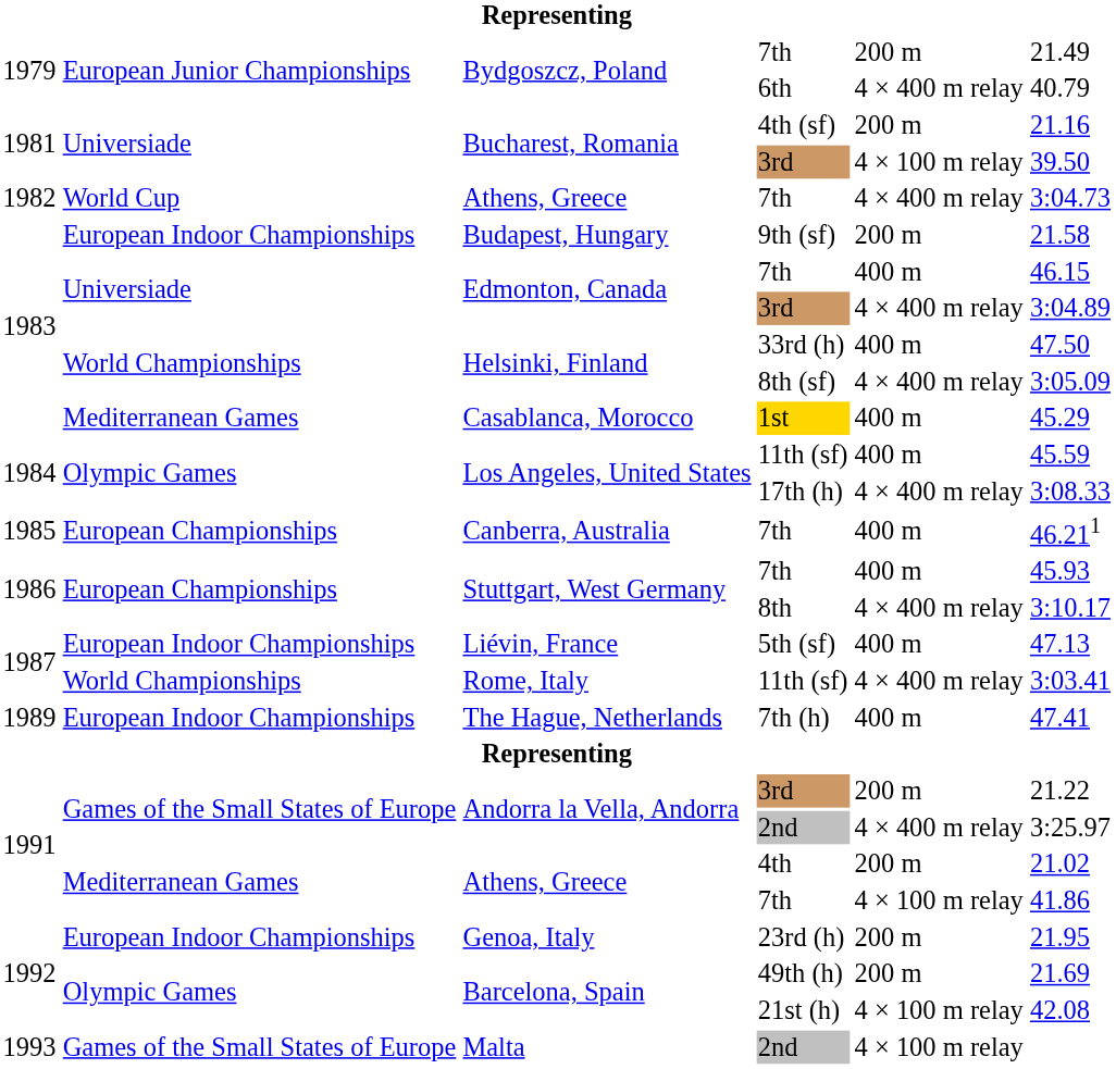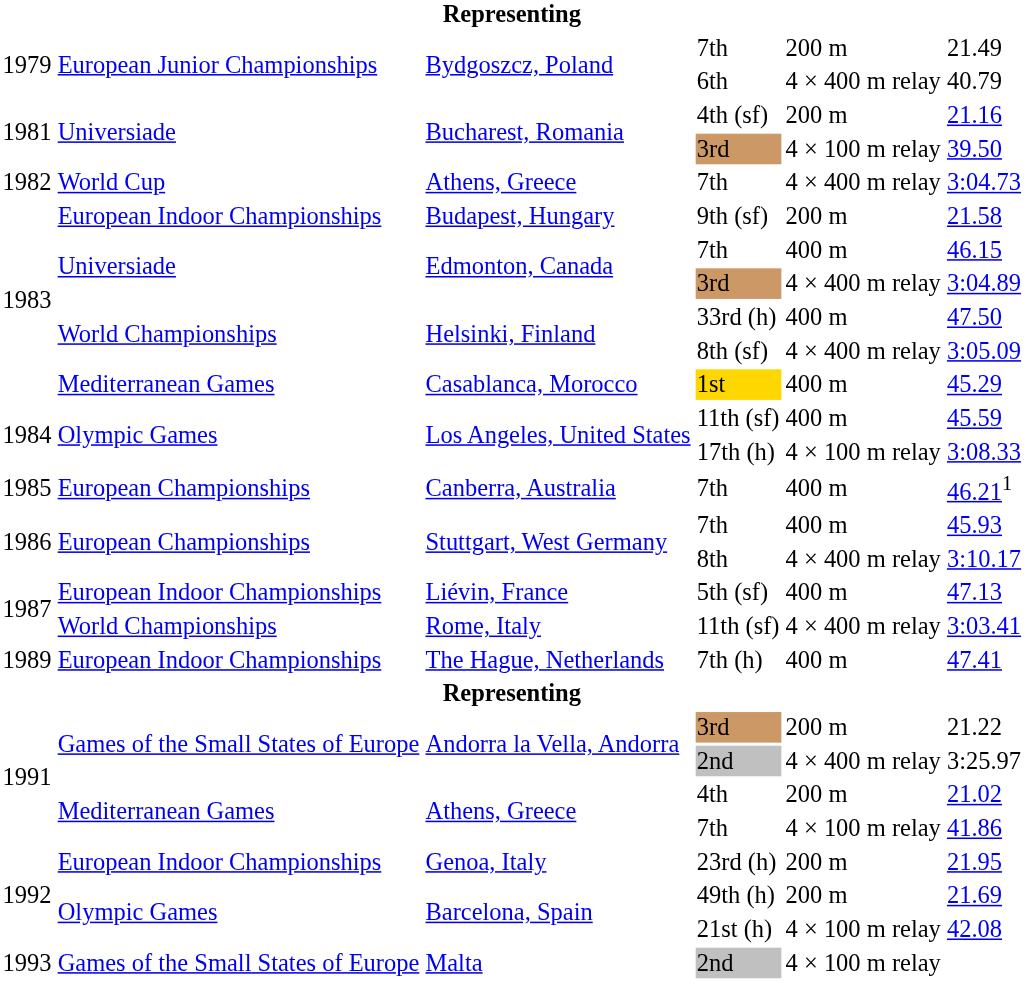 <table>
 <tr>
 <th colspan="6">Representing </th>
 </tr>
 <tr>
 <td rowspan=2>1979</td>
 <td rowspan=2><a href='#'>European Junior Championships</a></td>
 <td rowspan=2><a href='#'>Bydgoszcz, Poland</a></td>
 <td>7th</td>
 <td>200 m</td>
 <td>21.49</td>
 </tr>
 <tr>
 <td>6th</td>
 <td>4 × 400 m relay</td>
 <td>40.79</td>
 </tr>
 <tr>
 <td rowspan=2>1981</td>
 <td rowspan=2><a href='#'>Universiade</a></td>
 <td rowspan=2><a href='#'>Bucharest, Romania</a></td>
 <td>4th (sf)</td>
 <td>200 m</td>
 <td><a href='#'>21.16</a></td>
 </tr>
 <tr>
 <td bgcolor=cc9966>3rd</td>
 <td>4 × 100 m relay</td>
 <td><a href='#'>39.50</a></td>
 </tr>
 <tr>
 <td>1982</td>
 <td><a href='#'>World Cup</a></td>
 <td><a href='#'>Athens, Greece</a></td>
 <td>7th</td>
 <td>4 × 400 m relay</td>
 <td><a href='#'>3:04.73</a></td>
 </tr>
 <tr>
 <td rowspan=6>1983</td>
 <td><a href='#'>European Indoor Championships</a></td>
 <td><a href='#'>Budapest, Hungary</a></td>
 <td>9th (sf)</td>
 <td>200 m</td>
 <td><a href='#'>21.58</a></td>
 </tr>
 <tr>
 <td rowspan=2><a href='#'>Universiade</a></td>
 <td rowspan=2><a href='#'>Edmonton, Canada</a></td>
 <td>7th</td>
 <td>400 m</td>
 <td><a href='#'>46.15</a></td>
 </tr>
 <tr>
 <td bgcolor=cc9966>3rd</td>
 <td>4 × 400 m relay</td>
 <td><a href='#'>3:04.89</a></td>
 </tr>
 <tr>
 <td rowspan=2><a href='#'>World Championships</a></td>
 <td rowspan=2><a href='#'>Helsinki, Finland</a></td>
 <td>33rd (h)</td>
 <td>400 m</td>
 <td><a href='#'>47.50</a></td>
 </tr>
 <tr>
 <td>8th (sf)</td>
 <td>4 × 400 m relay</td>
 <td><a href='#'>3:05.09</a></td>
 </tr>
 <tr>
 <td><a href='#'>Mediterranean Games</a></td>
 <td><a href='#'>Casablanca, Morocco</a></td>
 <td bgcolor=gold>1st</td>
 <td>400 m</td>
 <td><a href='#'>45.29</a></td>
 </tr>
 <tr>
 <td rowspan=2>1984</td>
 <td rowspan=2><a href='#'>Olympic Games</a></td>
 <td rowspan=2><a href='#'>Los Angeles, United States</a></td>
 <td>11th (sf)</td>
 <td>400 m</td>
 <td><a href='#'>45.59</a></td>
 </tr>
 <tr>
 <td>17th (h)</td>
-<td>4 × 400 m relay</td>
+<td>4 × 100 m relay</td>
 <td><a href='#'>3:08.33</a></td>
 </tr>
 <tr>
 <td>1985</td>
 <td><a href='#'>European Championships</a></td>
 <td><a href='#'>Canberra, Australia</a></td>
 <td>7th</td>
 <td>400 m</td>
 <td><a href='#'>46.21</a><sup>1</sup></td>
 </tr>
 <tr>
 <td rowspan=2>1986</td>
 <td rowspan=2><a href='#'>European Championships</a></td>
 <td rowspan=2><a href='#'>Stuttgart, West Germany</a></td>
 <td>7th</td>
 <td>400 m</td>
 <td><a href='#'>45.93</a></td>
 </tr>
 <tr>
 <td>8th</td>
 <td>4 × 400 m relay</td>
 <td><a href='#'>3:10.17</a></td>
 </tr>
 <tr>
 <td rowspan=2>1987</td>
 <td><a href='#'>European Indoor Championships</a></td>
 <td><a href='#'>Liévin, France</a></td>
 <td>5th (sf)</td>
 <td>400 m</td>
 <td><a href='#'>47.13</a></td>
 </tr>
 <tr>
 <td><a href='#'>World Championships</a></td>
 <td><a href='#'>Rome, Italy</a></td>
 <td>11th (sf)</td>
 <td>4 × 400 m relay</td>
 <td><a href='#'>3:03.41</a></td>
 </tr>
 <tr>
 <td>1989</td>
 <td><a href='#'>European Indoor Championships</a></td>
 <td><a href='#'>The Hague, Netherlands</a></td>
 <td>7th (h)</td>
 <td>400 m</td>
 <td><a href='#'>47.41</a></td>
 </tr>
 <tr>
 <th colspan="6">Representing </th>
 </tr>
 <tr>
 <td rowspan=4>1991</td>
 <td rowspan=2><a href='#'>Games of the Small States of Europe</a></td>
 <td rowspan=2><a href='#'>Andorra la Vella, Andorra</a></td>
 <td bgcolor=cc9966>3rd</td>
 <td>200 m</td>
 <td>21.22</td>
 </tr>
 <tr>
 <td bgcolor=silver>2nd</td>
 <td>4 × 400 m relay</td>
 <td>3:25.97</td>
 </tr>
 <tr>
 <td rowspan=2><a href='#'>Mediterranean Games</a></td>
 <td rowspan=2><a href='#'>Athens, Greece</a></td>
 <td>4th</td>
 <td>200 m</td>
 <td><a href='#'>21.02</a></td>
 </tr>
 <tr>
 <td>7th</td>
 <td>4 × 100 m relay</td>
 <td><a href='#'>41.86</a></td>
 </tr>
 <tr>
 <td rowspan=3>1992</td>
 <td><a href='#'>European Indoor Championships</a></td>
 <td><a href='#'>Genoa, Italy</a></td>
 <td>23rd (h)</td>
 <td>200 m</td>
 <td><a href='#'>21.95</a></td>
 </tr>
 <tr>
 <td rowspan=2><a href='#'>Olympic Games</a></td>
 <td rowspan=2><a href='#'>Barcelona, Spain</a></td>
 <td>49th (h)</td>
 <td>200 m</td>
 <td><a href='#'>21.69</a></td>
 </tr>
 <tr>
 <td>21st (h)</td>
 <td>4 × 100 m relay</td>
 <td><a href='#'>42.08</a></td>
 </tr>
 <tr>
 <td>1993</td>
 <td><a href='#'>Games of the Small States of Europe</a></td>
 <td><a href='#'>Malta</a></td>
 <td bgcolor=silver>2nd</td>
 <td>4 × 100 m relay</td>
 <td></td>
 </tr>
 </table>
